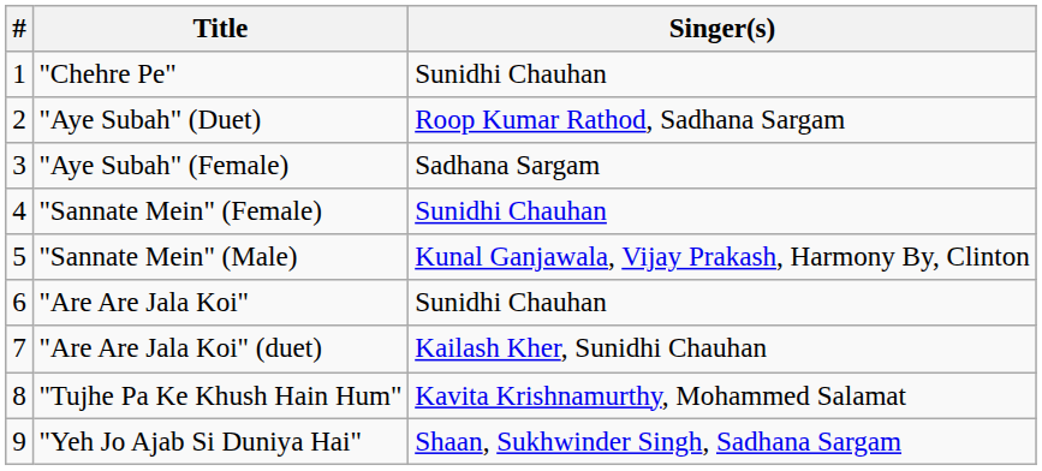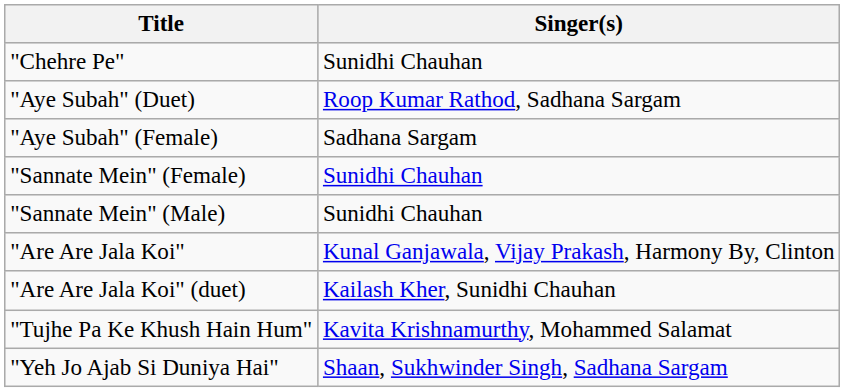 <table class="wikitable" style="font-size:95%;">
 <tr>
-<th>#</th>
 <th>Title</th>
 <th>Singer(s)</th>
 </tr>
 <tr>
-<td>1</td>
 <td>"Chehre Pe"</td>
 <td>Sunidhi Chauhan</td>
 </tr>
 <tr>
-<td>2</td>
 <td>"Aye Subah" (Duet)</td>
 <td><a href='#'>Roop Kumar Rathod</a>, Sadhana Sargam</td>
 </tr>
 <tr>
-<td>3</td>
 <td>"Aye Subah" (Female)</td>
 <td>Sadhana Sargam</td>
 </tr>
 <tr>
-<td>4</td>
 <td>"Sannate Mein" (Female)</td>
 <td><a href='#'>Sunidhi Chauhan</a></td>
 </tr>
 <tr>
-<td>5</td>
 <td>"Sannate Mein" (Male)</td>
+<td>Sunidhi Chauhan</td>
+</tr>
+<tr>
+<td>"Are Are Jala Koi"</td>
 <td><a href='#'>Kunal Ganjawala</a>, <a href='#'>Vijay Prakash</a>, Harmony By, Clinton</td>
 </tr>
 <tr>
-<td>6</td>
-<td>"Are Are Jala Koi"</td>
-<td>Sunidhi Chauhan</td>
-</tr>
-<tr>
-<td>7</td>
 <td>"Are Are Jala Koi" (duet)</td>
 <td><a href='#'>Kailash Kher</a>, Sunidhi Chauhan</td>
 </tr>
 <tr>
-<td>8</td>
 <td>"Tujhe Pa Ke Khush Hain Hum"</td>
 <td><a href='#'>Kavita Krishnamurthy</a>, Mohammed Salamat</td>
 </tr>
 <tr>
-<td>9</td>
 <td>"Yeh Jo Ajab Si Duniya Hai"</td>
 <td><a href='#'>Shaan</a>, <a href='#'>Sukhwinder Singh</a>, <a href='#'>Sadhana Sargam</a></td>
 </tr>
 </table>
